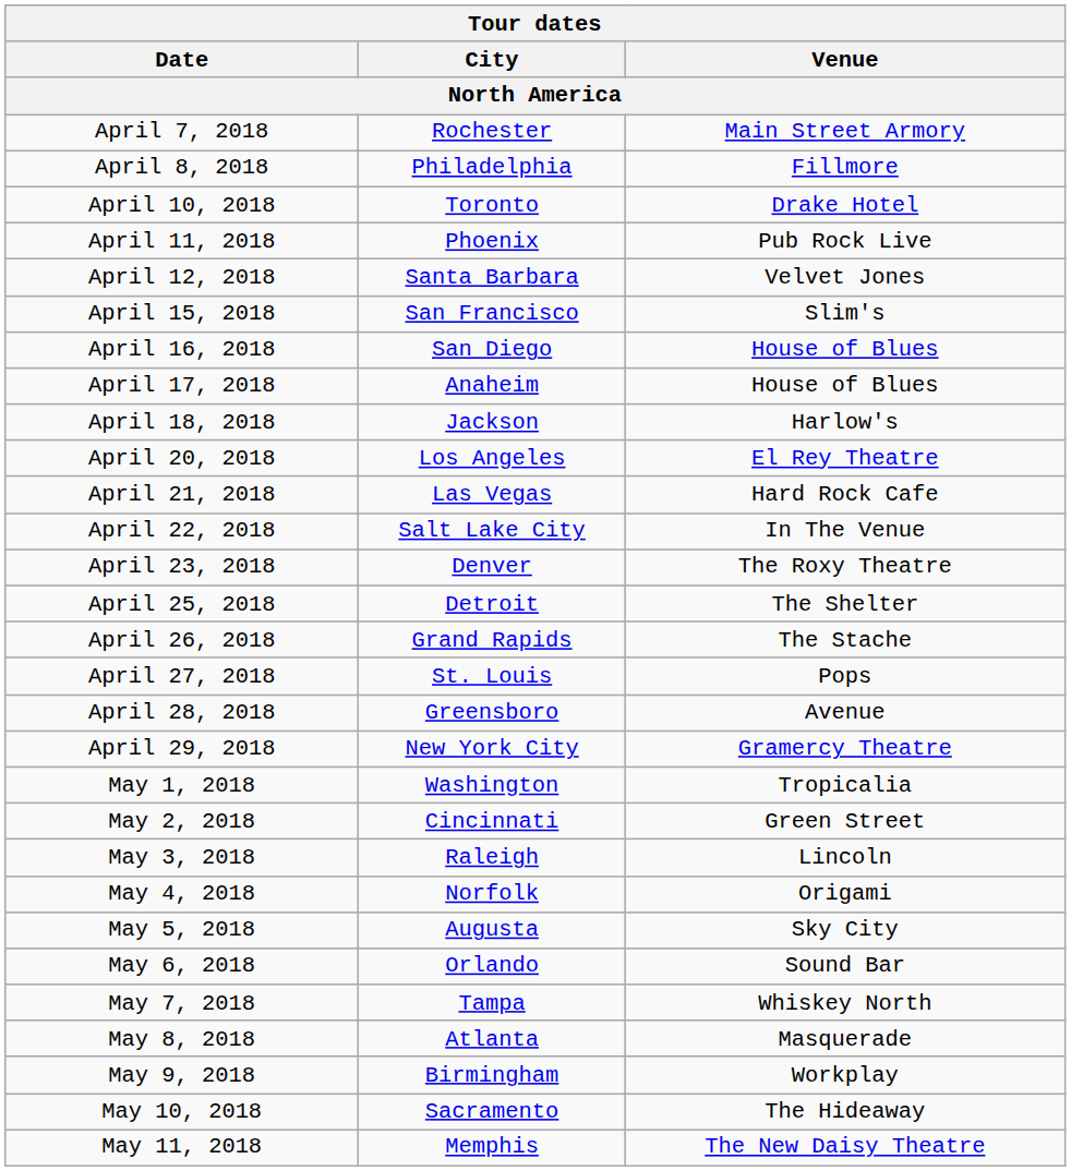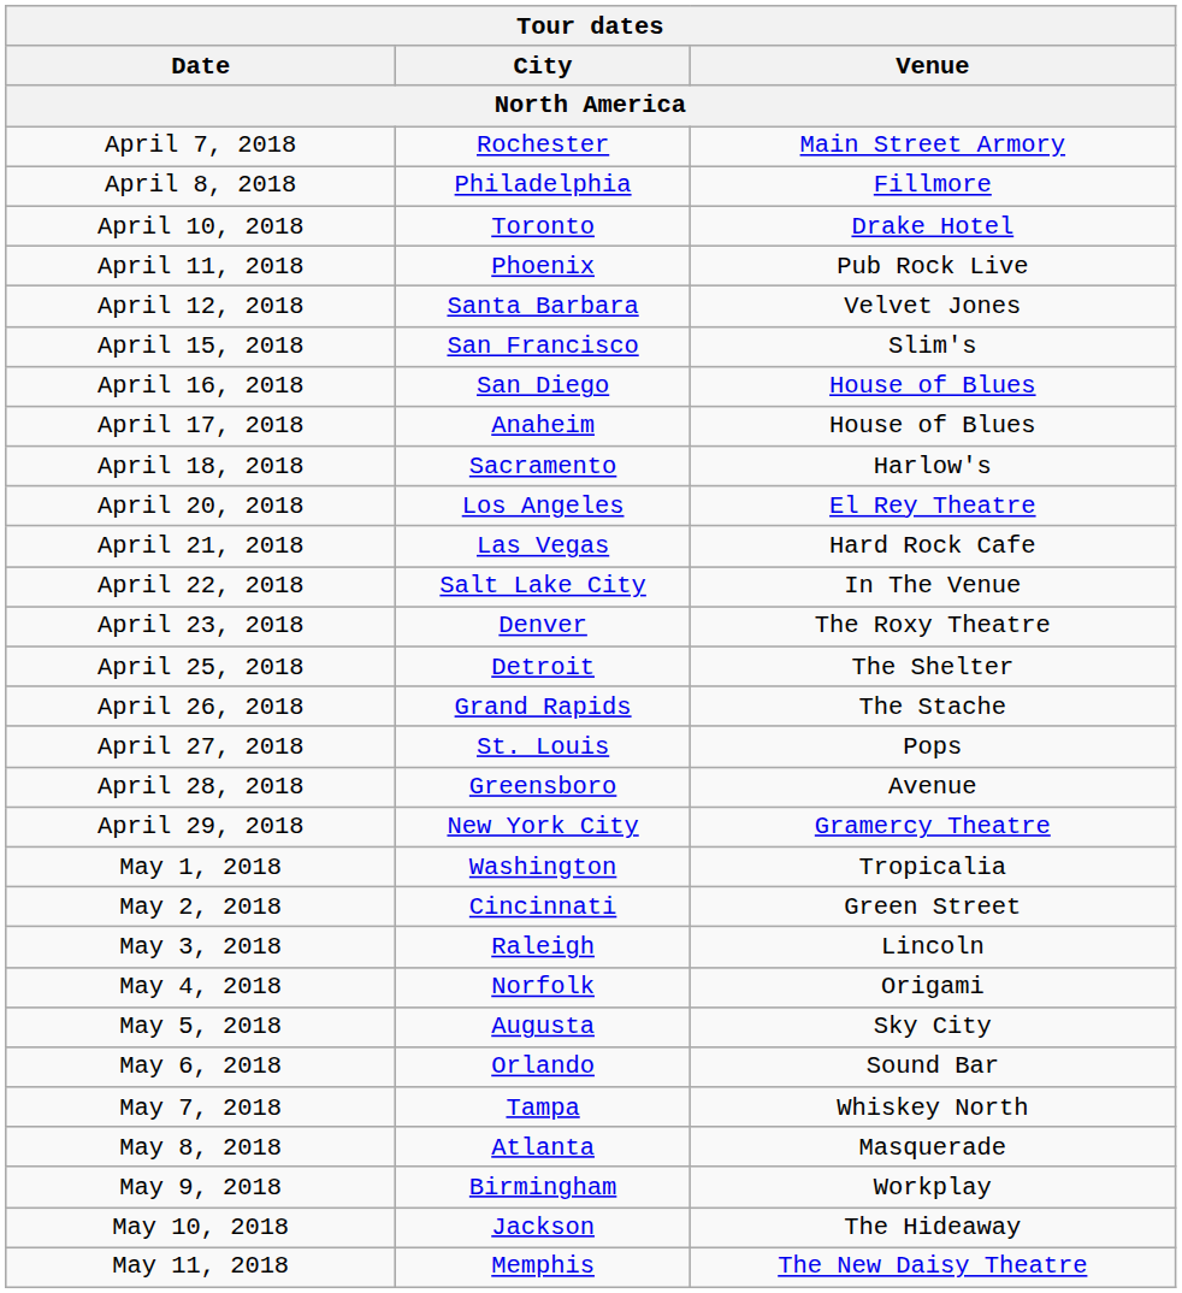 <table class="wikitable collapsible collapsed" style="text-align:center;">
 <tr>
 <th colspan=4>Tour dates</th>
 </tr>
 <tr>
 <th style="width:200px;">Date</th>
 <th style="width:150px;">City</th>
 <th style="width:250px;">Venue</th>
 </tr>
 <tr>
 <th colspan="4"><strong>North America</strong></th>
 </tr>
 <tr>
 <td>April 7, 2018</td>
 <td><a href='#'>Rochester</a></td>
 <td><a href='#'>Main Street Armory</a></td>
 </tr>
 <tr>
 <td>April 8, 2018</td>
 <td><a href='#'>Philadelphia</a></td>
 <td><a href='#'>Fillmore</a></td>
 </tr>
 <tr>
 <td>April 10, 2018</td>
 <td><a href='#'>Toronto</a></td>
 <td><a href='#'>Drake Hotel</a></td>
 </tr>
 <tr>
 <td>April 11, 2018</td>
 <td><a href='#'>Phoenix</a></td>
 <td>Pub Rock Live</td>
 </tr>
 <tr>
 <td>April 12, 2018</td>
 <td><a href='#'>Santa Barbara</a></td>
 <td>Velvet Jones</td>
 </tr>
 <tr>
 <td>April 15, 2018</td>
 <td><a href='#'>San Francisco</a></td>
 <td>Slim's</td>
 </tr>
 <tr>
 <td>April 16, 2018</td>
 <td><a href='#'>San Diego</a></td>
 <td><a href='#'>House of Blues</a></td>
 </tr>
 <tr>
 <td>April 17, 2018</td>
 <td><a href='#'>Anaheim</a></td>
 <td>House of Blues</td>
 </tr>
 <tr>
 <td>April 18, 2018</td>
-<td><a href='#'>Jackson</a></td>
+<td><a href='#'>Sacramento</a></td>
 <td>Harlow's</td>
 </tr>
 <tr>
 <td>April 20, 2018</td>
 <td><a href='#'>Los Angeles</a></td>
 <td><a href='#'>El Rey Theatre</a></td>
 </tr>
 <tr>
 <td>April 21, 2018</td>
 <td><a href='#'>Las Vegas</a></td>
 <td>Hard Rock Cafe</td>
 </tr>
 <tr>
 <td>April 22, 2018</td>
 <td><a href='#'>Salt Lake City</a></td>
 <td>In The Venue</td>
 </tr>
 <tr>
 <td>April 23, 2018</td>
 <td><a href='#'>Denver</a></td>
 <td>The Roxy Theatre</td>
 </tr>
 <tr>
 <td>April 25, 2018</td>
 <td><a href='#'>Detroit</a></td>
 <td>The Shelter</td>
 </tr>
 <tr>
 <td>April 26, 2018</td>
 <td><a href='#'>Grand Rapids</a></td>
 <td>The Stache</td>
 </tr>
 <tr>
 <td>April 27, 2018</td>
 <td><a href='#'>St. Louis</a></td>
 <td>Pops</td>
 </tr>
 <tr>
 <td>April 28, 2018</td>
 <td><a href='#'>Greensboro</a></td>
 <td>Avenue</td>
 </tr>
 <tr>
 <td>April 29, 2018</td>
 <td><a href='#'>New York City</a></td>
 <td><a href='#'>Gramercy Theatre</a></td>
 </tr>
 <tr>
 <td>May 1, 2018</td>
 <td><a href='#'>Washington</a></td>
 <td>Tropicalia</td>
 </tr>
 <tr>
 <td>May 2, 2018</td>
 <td><a href='#'>Cincinnati</a></td>
 <td>Green Street</td>
 </tr>
 <tr>
 <td>May 3, 2018</td>
 <td><a href='#'>Raleigh</a></td>
 <td>Lincoln</td>
 </tr>
 <tr>
 <td>May 4, 2018</td>
 <td><a href='#'>Norfolk</a></td>
 <td>Origami</td>
 </tr>
 <tr>
 <td>May 5, 2018</td>
 <td><a href='#'>Augusta</a></td>
 <td>Sky City</td>
 </tr>
 <tr>
 <td>May 6, 2018</td>
 <td><a href='#'>Orlando</a></td>
 <td>Sound Bar</td>
 </tr>
 <tr>
 <td>May 7, 2018</td>
 <td><a href='#'>Tampa</a></td>
 <td>Whiskey North</td>
 </tr>
 <tr>
 <td>May 8, 2018</td>
 <td><a href='#'>Atlanta</a></td>
 <td>Masquerade</td>
 </tr>
 <tr>
 <td>May 9, 2018</td>
 <td><a href='#'>Birmingham</a></td>
 <td>Workplay</td>
 </tr>
 <tr>
 <td>May 10, 2018</td>
-<td><a href='#'>Sacramento</a></td>
+<td><a href='#'>Jackson</a></td>
 <td>The Hideaway</td>
 </tr>
 <tr>
 <td>May 11, 2018</td>
 <td><a href='#'>Memphis</a></td>
 <td><a href='#'>The New Daisy Theatre</a></td>
 </tr>
 </table>
